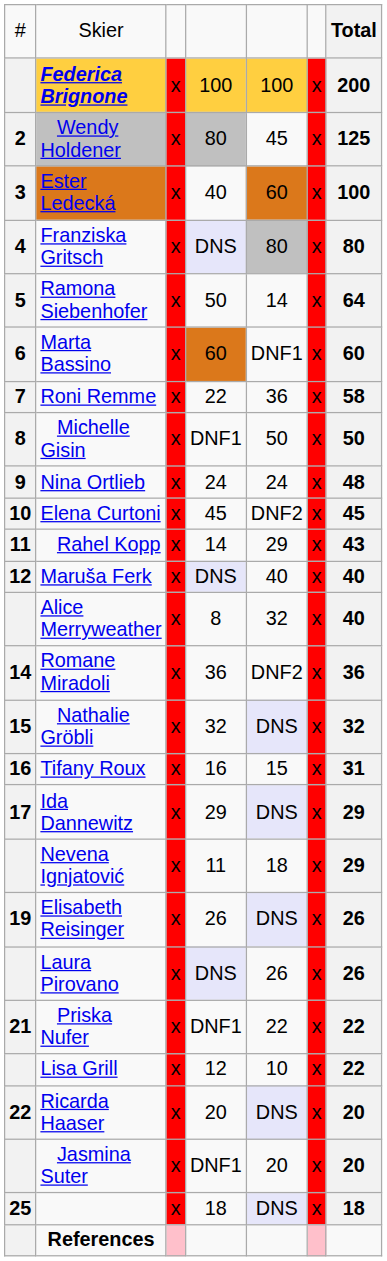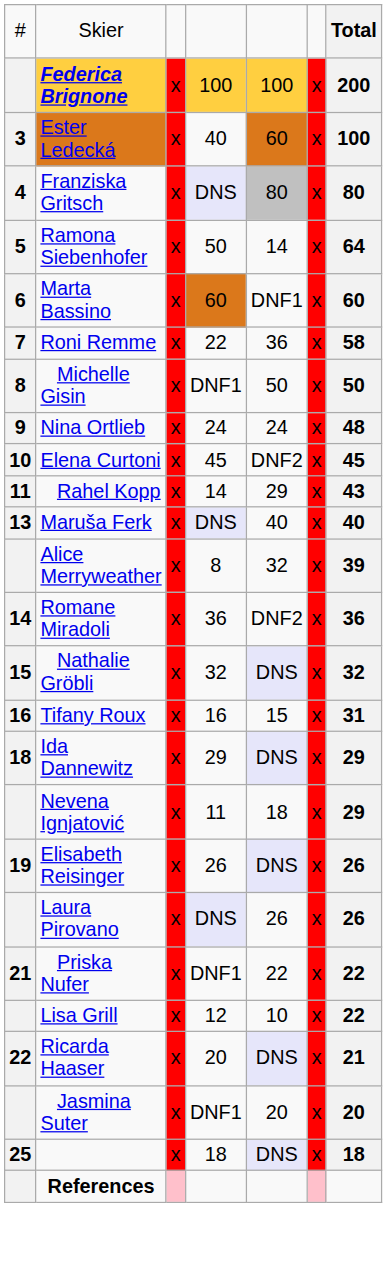 <table class="wikitable" width=40% style="font-size:100%; text-align:center;">
 <tr>
 <td>#</td>
 <td>Skier</td>
 <td><br> </td>
 <td><br> </td>
 <td><br>   </td>
 <td><br> </td>
 <th>Total</th>
 </tr>
 <tr>
 <th></th>
 <td align=left bgcolor=ffcf40> <strong><em><a href='#'>Federica Brignone</a></em></strong></td>
 <td bgcolor=red>x</td>
 <td bgcolor=ffcf40>100</td>
 <td bgcolor=ffcf40>100</td>
 <td bgcolor=red>x</td>
 <th>200</th>
-</tr>
-<tr>
-<th>2</th>
-<td align=left bgcolor=c0c0c0>   <a href='#'>Wendy Holdener</a></td>
-<td bgcolor=red>x</td>
-<td bgcolor=c0c0c0>80</td>
-<td>45</td>
-<td bgcolor=red>x</td>
-<th>125</th>
 </tr>
 <tr>
 <th>3</th>
 <td align=left bgcolor=db781b> <a href='#'>Ester Ledecká</a></td>
 <td bgcolor=red>x</td>
 <td>40</td>
 <td bgcolor=db781b>60</td>
 <td bgcolor=red>x</td>
 <th>100</th>
 </tr>
 <tr>
 <th>4</th>
 <td align=left> <a href='#'>Franziska Gritsch</a></td>
 <td bgcolor=red>x</td>
 <td bgcolor=lavender>DNS</td>
 <td bgcolor=c0c0c0>80</td>
 <td bgcolor=red>x</td>
 <th>80</th>
 </tr>
 <tr>
 <th>5</th>
 <td align=left> <a href='#'>Ramona Siebenhofer</a></td>
 <td bgcolor=red>x</td>
 <td>50</td>
 <td>14</td>
 <td bgcolor=red>x</td>
 <th>64</th>
 </tr>
 <tr>
 <th>6</th>
 <td align=left> <a href='#'>Marta Bassino</a></td>
 <td bgcolor=red>x</td>
 <td bgcolor=db781b>60</td>
 <td>DNF1</td>
 <td bgcolor=red>x</td>
 <th>60</th>
 </tr>
 <tr>
 <th>7</th>
 <td align=left> <a href='#'>Roni Remme</a></td>
 <td bgcolor=red>x</td>
 <td>22</td>
 <td>36</td>
 <td bgcolor=red>x</td>
 <th>58</th>
 </tr>
 <tr>
 <th>8</th>
 <td align=left>   <a href='#'>Michelle Gisin</a></td>
 <td bgcolor=red>x</td>
 <td>DNF1</td>
 <td>50</td>
 <td bgcolor=red>x</td>
 <th>50</th>
 </tr>
 <tr>
 <th>9</th>
 <td align=left> <a href='#'>Nina Ortlieb</a></td>
 <td bgcolor=red>x</td>
 <td>24</td>
 <td>24</td>
 <td bgcolor=red>x</td>
 <th>48</th>
 </tr>
 <tr>
 <th>10</th>
 <td align=left> <a href='#'>Elena Curtoni</a></td>
 <td bgcolor=red>x</td>
 <td>45</td>
 <td>DNF2</td>
 <td bgcolor=red>x</td>
 <th>45</th>
 </tr>
 <tr>
 <th>11</th>
 <td align=left>   <a href='#'>Rahel Kopp</a></td>
 <td bgcolor=red>x</td>
 <td>14</td>
 <td>29</td>
 <td bgcolor=red>x</td>
 <th>43</th>
 </tr>
 <tr>
-<th>12</th>
+<th>13</th>
 <td align=left> <a href='#'>Maruša Ferk</a></td>
 <td bgcolor=red>x</td>
 <td bgcolor=lavender>DNS</td>
 <td>40</td>
 <td bgcolor=red>x</td>
 <th>40</th>
 </tr>
 <tr>
 <th></th>
 <td align=left> <a href='#'>Alice Merryweather</a></td>
 <td bgcolor=red>x</td>
 <td>8</td>
 <td>32</td>
 <td bgcolor=red>x</td>
-<th>40</th>
+<th>39</th>
 </tr>
 <tr>
 <th>14</th>
 <td align=left> <a href='#'>Romane Miradoli</a></td>
 <td bgcolor=red>x</td>
 <td>36</td>
 <td>DNF2</td>
 <td bgcolor=red>x</td>
 <th>36</th>
 </tr>
 <tr>
 <th>15</th>
 <td align=left>   <a href='#'>Nathalie Gröbli</a></td>
 <td bgcolor=red>x</td>
 <td>32</td>
 <td bgcolor=lavender>DNS</td>
 <td bgcolor=red>x</td>
 <th>32</th>
 </tr>
 <tr>
 <th>16</th>
 <td align=left> <a href='#'>Tifany Roux</a></td>
 <td bgcolor=red>x</td>
 <td>16</td>
 <td>15</td>
 <td bgcolor=red>x</td>
 <th>31</th>
 </tr>
 <tr>
-<th>17</th>
+<th>18</th>
 <td align=left> <a href='#'>Ida Dannewitz</a></td>
 <td bgcolor=red>x</td>
 <td>29</td>
 <td bgcolor=lavender>DNS</td>
 <td bgcolor=red>x</td>
 <th>29</th>
 </tr>
 <tr>
 <th></th>
 <td align=left> <a href='#'>Nevena Ignjatović</a></td>
 <td bgcolor=red>x</td>
 <td>11</td>
 <td>18</td>
 <td bgcolor=red>x</td>
 <th>29</th>
 </tr>
 <tr>
 <th>19</th>
 <td align=left> <a href='#'>Elisabeth Reisinger</a></td>
 <td bgcolor=red>x</td>
 <td>26</td>
 <td bgcolor=lavender>DNS</td>
 <td bgcolor=red>x</td>
 <th>26</th>
 </tr>
 <tr>
 <th></th>
 <td align=left> <a href='#'>Laura Pirovano</a></td>
 <td bgcolor=red>x</td>
 <td bgcolor=lavender>DNS</td>
 <td>26</td>
 <td bgcolor=red>x</td>
 <th>26</th>
 </tr>
 <tr>
 <th>21</th>
 <td align=left>   <a href='#'>Priska Nufer</a></td>
 <td bgcolor=red>x</td>
 <td>DNF1</td>
 <td>22</td>
 <td bgcolor=red>x</td>
 <th>22</th>
 </tr>
 <tr>
 <th></th>
 <td align=left> <a href='#'>Lisa Grill</a></td>
 <td bgcolor=red>x</td>
 <td>12</td>
 <td>10</td>
 <td bgcolor=red>x</td>
 <th>22</th>
 </tr>
 <tr>
 <th>22</th>
 <td align=left> <a href='#'>Ricarda Haaser</a></td>
 <td bgcolor=red>x</td>
 <td>20</td>
 <td bgcolor=lavender>DNS</td>
 <td bgcolor=red>x</td>
-<th>20</th>
+<th>21</th>
 </tr>
 <tr>
 <th></th>
 <td align=left>   <a href='#'>Jasmina Suter</a></td>
 <td bgcolor=red>x</td>
 <td>DNF1</td>
 <td>20</td>
 <td bgcolor=red>x</td>
 <th>20</th>
 </tr>
 <tr>
 <th>25</th>
 <td align=left></td>
 <td bgcolor=red>x</td>
 <td>18</td>
 <td bgcolor=lavender>DNS</td>
 <td bgcolor=red>x</td>
 <th>18</th>
 </tr>
 <tr>
 <th></th>
 <td align=center><strong>References</strong></td>
 <td bgcolor=pink></td>
 <td></td>
 <td></td>
 <td bgcolor=pink></td>
 </tr>
 </table>
